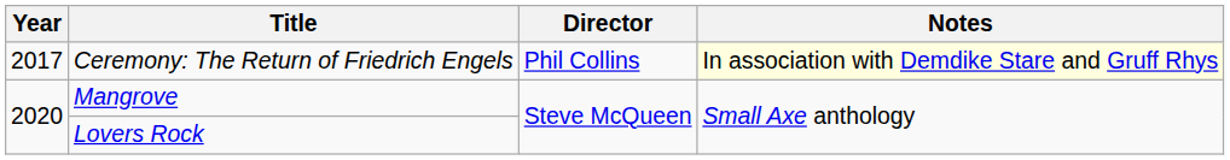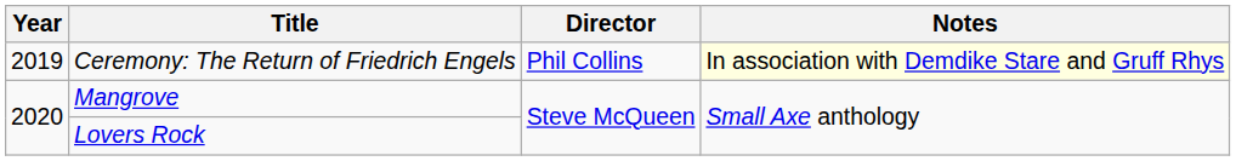 <table class="wikitable">
 <tr>
 <th>Year</th>
 <th>Title</th>
 <th>Director</th>
 <th>Notes</th>
 </tr>
 <tr>
-<td>2017</td>
+<td>2019</td>
 <td><em>Ceremony: The Return of Friedrich Engels</em></td>
 <td><a href='#'>Phil Collins</a></td>
 <td style="background: lightyellow;">In association with <a href='#'>Demdike Stare</a> and <a href='#'>Gruff Rhys</a></td>
 </tr>
 <tr>
 <td rowspan="2">2020</td>
 <td><em><a href='#'>Mangrove</a></em></td>
 <td rowspan="2"><a href='#'>Steve McQueen</a></td>
 <td rowspan="2"><em><a href='#'>Small Axe</a></em> anthology</td>
 </tr>
 <tr>
 <td><em><a href='#'>Lovers Rock</a></em></td>
 </tr>
 </table>
